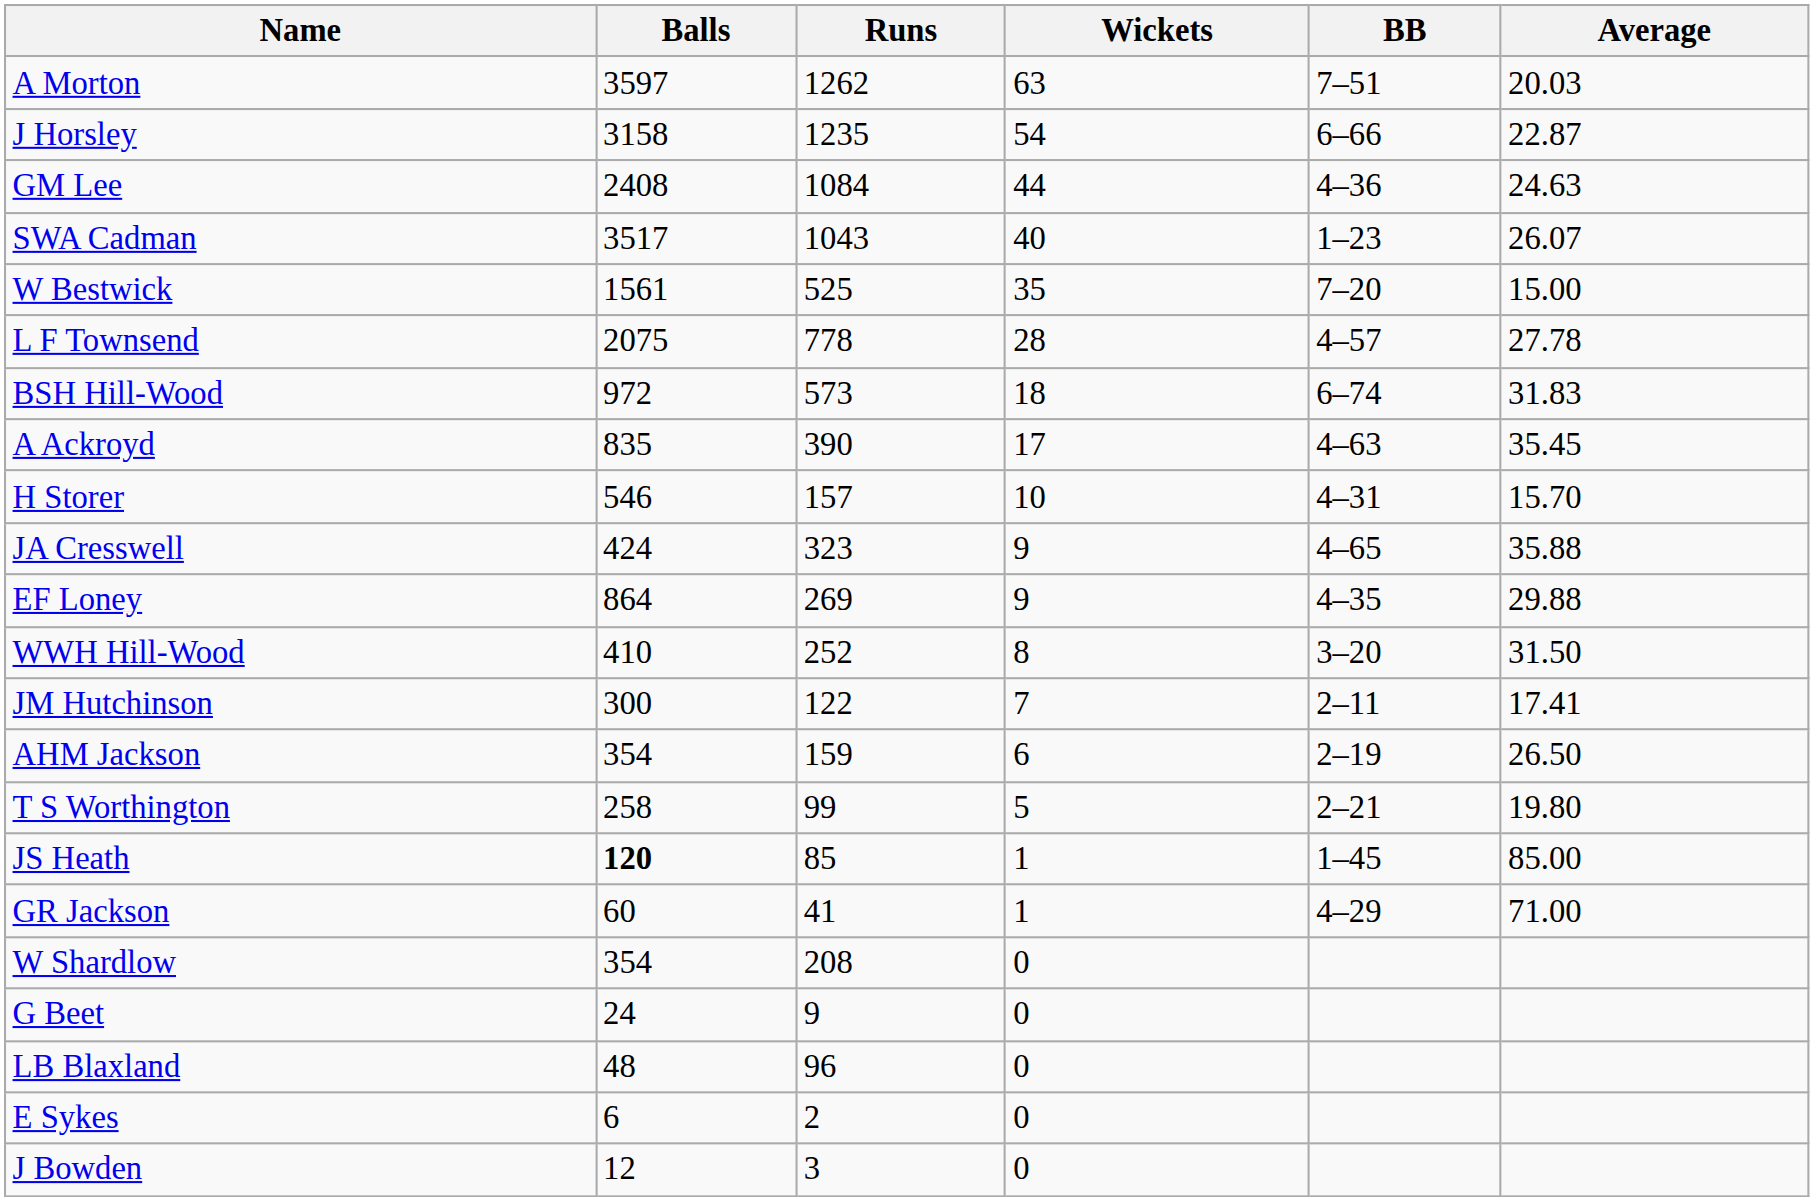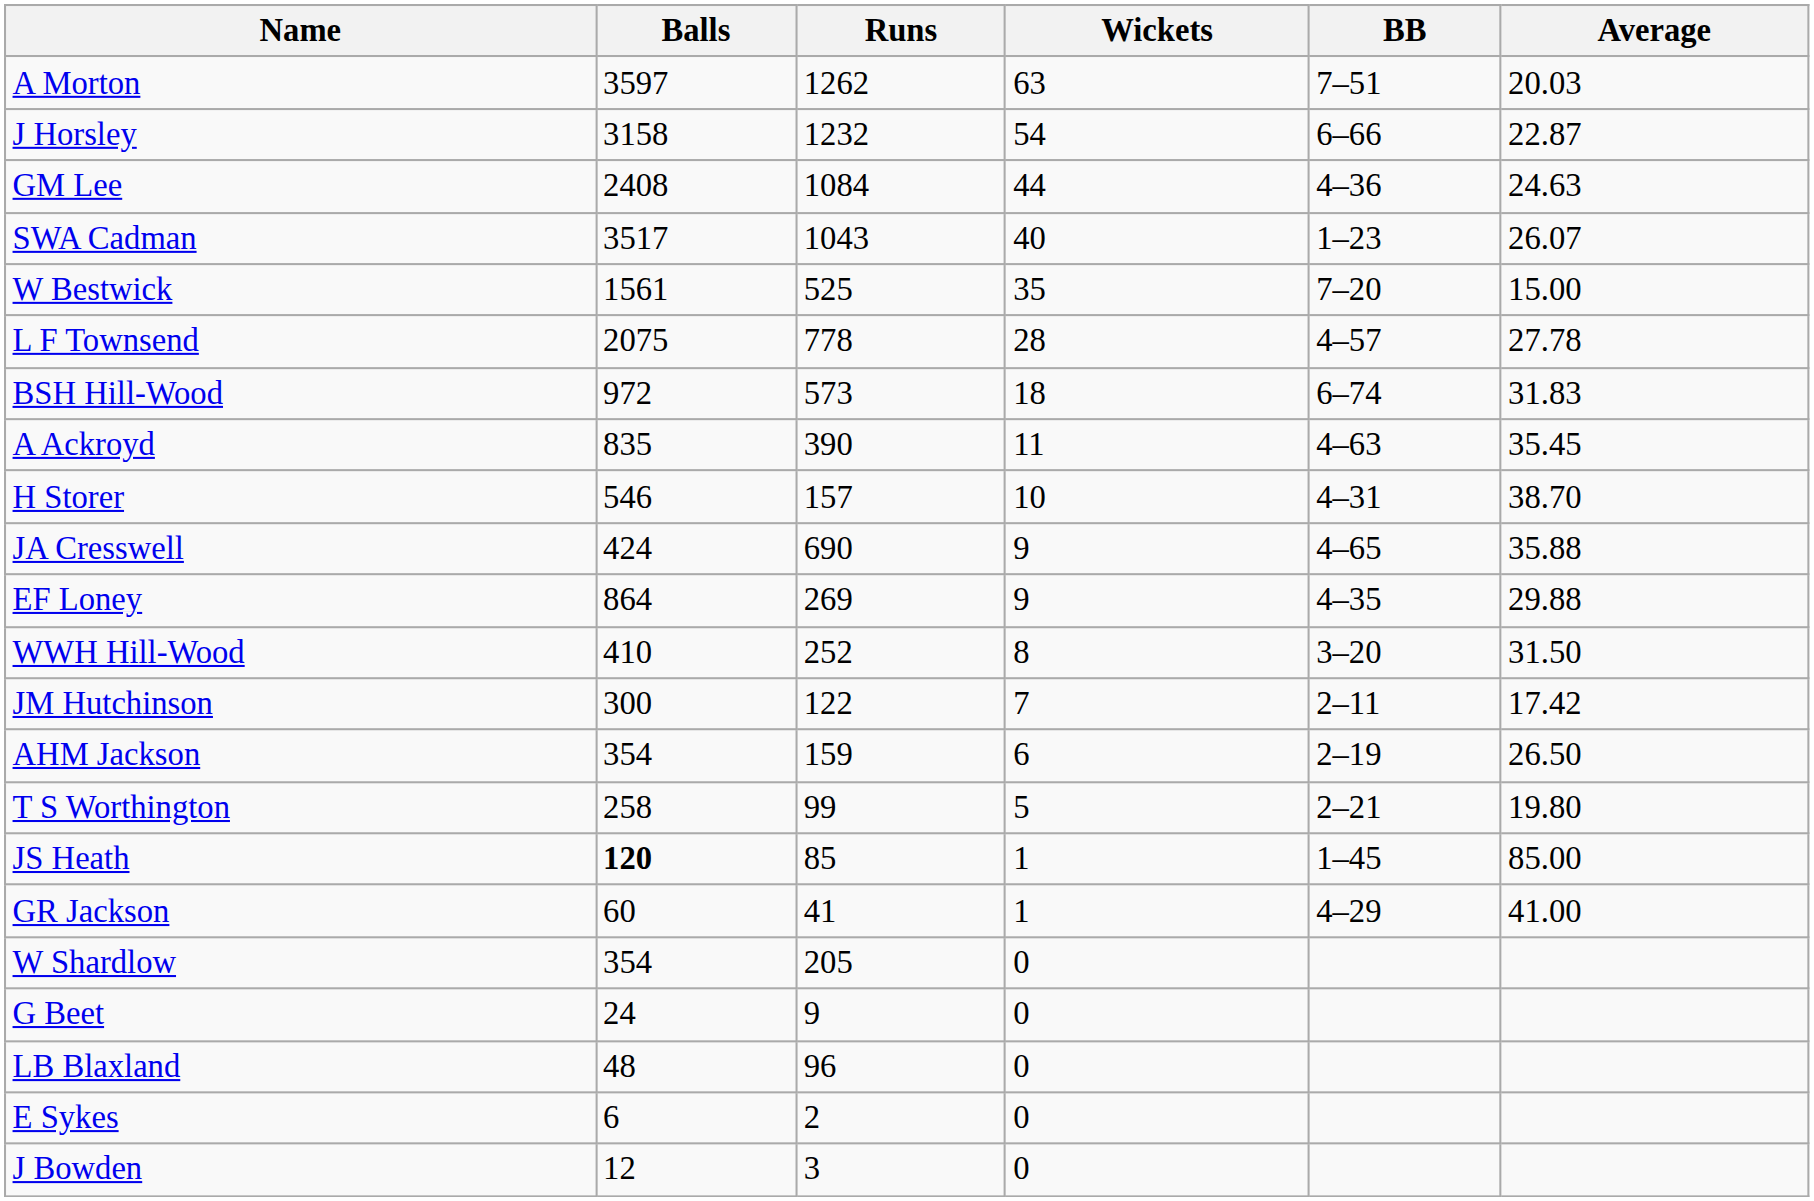 <table class="wikitable sortable" style="width:70%;">
 <tr style="background:#efefef;">
 <th>Name</th>
 <th>Balls</th>
 <th>Runs</th>
 <th>Wickets</th>
 <th>BB</th>
 <th>Average</th>
 </tr>
 <tr>
 <td><a href='#'>A Morton</a></td>
 <td>3597</td>
 <td>1262</td>
 <td>63</td>
 <td>7–51</td>
 <td>20.03</td>
 </tr>
 <tr>
 <td><a href='#'>J Horsley</a></td>
 <td>3158</td>
-<td>1235</td>
+<td>1232</td>
 <td>54</td>
 <td>6–66</td>
 <td>22.87</td>
 </tr>
 <tr>
 <td><a href='#'>GM Lee</a></td>
 <td>2408</td>
 <td>1084</td>
 <td>44</td>
 <td>4–36</td>
 <td>24.63</td>
 </tr>
 <tr>
 <td><a href='#'>SWA Cadman</a></td>
 <td>3517</td>
 <td>1043</td>
 <td>40</td>
 <td>1–23</td>
 <td>26.07</td>
 </tr>
 <tr>
 <td><a href='#'>W Bestwick</a></td>
 <td>1561</td>
 <td>525</td>
 <td>35</td>
 <td>7–20</td>
 <td>15.00</td>
 </tr>
 <tr>
 <td><a href='#'>L F Townsend</a></td>
 <td>2075</td>
 <td>778</td>
 <td>28</td>
 <td>4–57</td>
 <td>27.78</td>
 </tr>
 <tr>
 <td><a href='#'>BSH Hill-Wood</a></td>
 <td>972</td>
 <td>573</td>
 <td>18</td>
 <td>6–74</td>
 <td>31.83</td>
 </tr>
 <tr>
 <td><a href='#'>A Ackroyd</a></td>
 <td>835</td>
 <td>390</td>
-<td>17</td>
+<td>11</td>
 <td>4–63</td>
 <td>35.45</td>
 </tr>
 <tr>
 <td><a href='#'>H Storer</a></td>
 <td>546</td>
 <td>157</td>
 <td>10</td>
 <td>4–31</td>
-<td>15.70</td>
+<td>38.70</td>
 </tr>
 <tr>
 <td><a href='#'>JA Cresswell</a></td>
 <td>424</td>
-<td>323</td>
+<td>690</td>
 <td>9</td>
 <td>4–65</td>
 <td>35.88</td>
 </tr>
 <tr>
 <td><a href='#'>EF Loney</a></td>
 <td>864</td>
 <td>269</td>
 <td>9</td>
 <td>4–35</td>
 <td>29.88</td>
 </tr>
 <tr>
 <td><a href='#'>WWH Hill-Wood</a></td>
 <td>410</td>
 <td>252</td>
 <td>8</td>
 <td>3–20</td>
 <td>31.50</td>
 </tr>
 <tr>
 <td><a href='#'>JM Hutchinson</a></td>
 <td>300</td>
 <td>122</td>
 <td>7</td>
 <td>2–11</td>
-<td>17.41</td>
+<td>17.42</td>
 </tr>
 <tr>
 <td><a href='#'>AHM Jackson</a></td>
 <td>354</td>
 <td>159</td>
 <td>6</td>
 <td>2–19</td>
 <td>26.50</td>
 </tr>
 <tr>
 <td><a href='#'>T S Worthington</a></td>
 <td>258</td>
 <td>99</td>
 <td>5</td>
 <td>2–21</td>
 <td>19.80</td>
 </tr>
 <tr>
 <td><a href='#'>JS Heath</a></td>
 <td><strong>120</strong></td>
 <td>85</td>
 <td>1</td>
 <td>1–45</td>
 <td>85.00</td>
 </tr>
 <tr>
 <td><a href='#'>GR Jackson</a></td>
 <td>60</td>
 <td>41</td>
 <td>1</td>
 <td>4–29</td>
-<td>71.00</td>
+<td>41.00</td>
 </tr>
 <tr>
 <td><a href='#'>W Shardlow</a></td>
 <td>354</td>
-<td>208</td>
+<td>205</td>
 <td>0</td>
 <td></td>
 <td></td>
 </tr>
 <tr>
 <td><a href='#'>G Beet</a></td>
 <td>24</td>
 <td>9</td>
 <td>0</td>
 <td></td>
 <td></td>
 </tr>
 <tr>
 <td><a href='#'>LB Blaxland</a></td>
 <td>48</td>
 <td>96</td>
 <td>0</td>
 <td></td>
 <td></td>
 </tr>
 <tr>
 <td><a href='#'>E Sykes</a></td>
 <td>6</td>
 <td>2</td>
 <td>0</td>
 <td></td>
 <td></td>
 </tr>
 <tr>
 <td><a href='#'>J Bowden</a></td>
 <td>12</td>
 <td>3</td>
 <td>0</td>
 <td></td>
 <td></td>
 </tr>
 </table>
